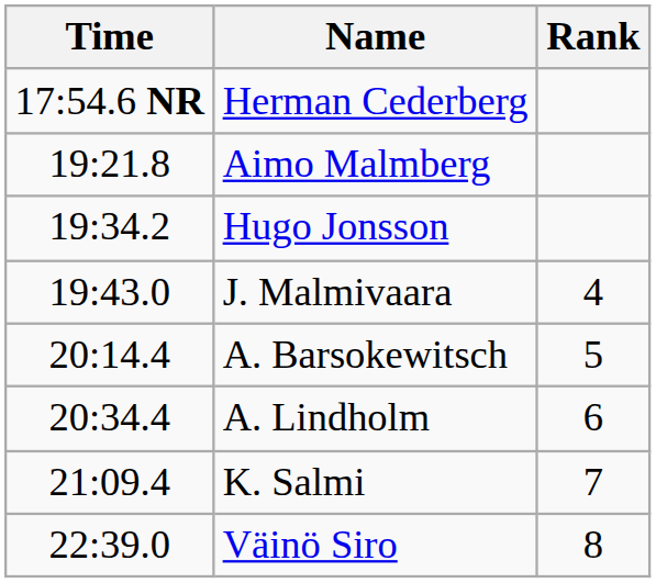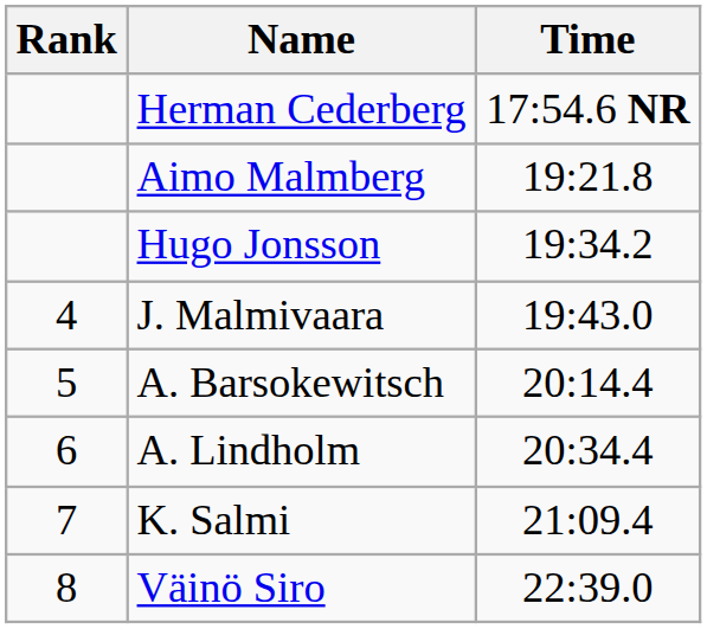 <table class="wikitable" style="text-align:center">
 <tr>
+<th>Rank</th>
+<th>Name</th>
 <th>Time</th>
-<th>Name</th>
-<th>Rank</th>
 </tr>
 <tr>
+<td></td>
+<td align=left><a href='#'>Herman Cederberg</a></td>
 <td>17:54.6 <strong>NR</strong></td>
-<td align=left><a href='#'>Herman Cederberg</a></td>
-<td></td>
 </tr>
 <tr>
+<td></td>
+<td align=left><a href='#'>Aimo Malmberg</a></td>
 <td>19:21.8</td>
-<td align=left><a href='#'>Aimo Malmberg</a></td>
-<td></td>
 </tr>
 <tr>
+<td></td>
+<td align=left><a href='#'>Hugo Jonsson</a></td>
 <td>19:34.2</td>
-<td align=left><a href='#'>Hugo Jonsson</a></td>
-<td></td>
 </tr>
 <tr>
+<td>4</td>
+<td align=left>J. Malmivaara</td>
 <td>19:43.0</td>
-<td align=left>J. Malmivaara</td>
-<td>4</td>
 </tr>
 <tr>
+<td>5</td>
+<td align=left>A. Barsokewitsch</td>
 <td>20:14.4</td>
-<td align=left>A. Barsokewitsch</td>
-<td>5</td>
 </tr>
 <tr>
+<td>6</td>
+<td align=left>A. Lindholm</td>
 <td>20:34.4</td>
-<td align=left>A. Lindholm</td>
-<td>6</td>
 </tr>
 <tr>
+<td>7</td>
+<td align=left>K. Salmi</td>
 <td>21:09.4</td>
-<td align=left>K. Salmi</td>
-<td>7</td>
 </tr>
 <tr>
+<td>8</td>
+<td align=left><a href='#'>Väinö Siro</a></td>
 <td>22:39.0</td>
-<td align=left><a href='#'>Väinö Siro</a></td>
-<td>8</td>
 </tr>
 </table>
